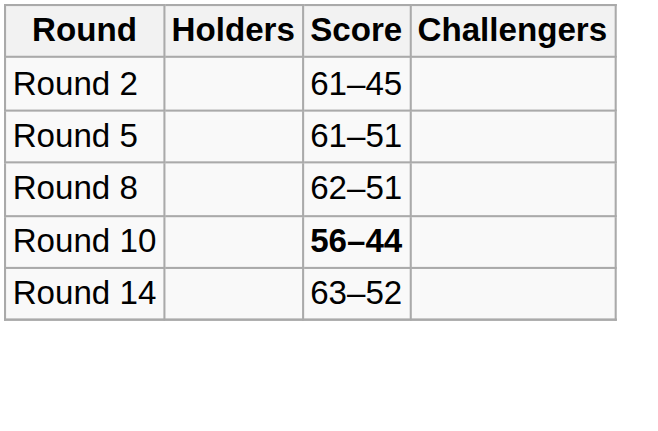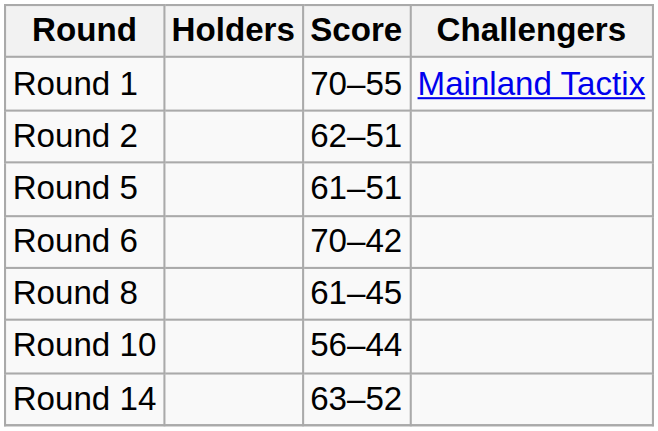 <table class="wikitable collapsible">
 <tr>
 <th>Round</th>
 <th>Holders</th>
 <th>Score</th>
 <th>Challengers</th>
 </tr>
 <tr>
+<td>Round 1 </td>
+<td></td>
+<td>70–55</td>
+<td><a href='#'>Mainland Tactix</a></td>
+</tr>
+<tr>
 <td>Round 2</td>
 <td></td>
-<td>61–45</td>
+<td>62–51</td>
 <td></td>
 </tr>
 <tr>
 <td>Round 5</td>
 <td></td>
 <td>61–51</td>
 <td></td>
 </tr>
 <tr>
+<td>Round 6</td>
+<td></td>
+<td>70–42</td>
+<td></td>
+</tr>
+<tr>
 <td>Round 8</td>
 <td></td>
-<td>62–51</td>
+<td>61–45</td>
 <td></td>
 </tr>
 <tr>
 <td>Round 10</td>
 <td></td>
-<td><strong>56–44</strong></td>
+<td>56–44</td>
 <td></td>
 </tr>
 <tr>
 <td>Round 14</td>
 <td></td>
 <td>63–52</td>
 <td></td>
 </tr>
 <tr>
 </tr>
 </table>
